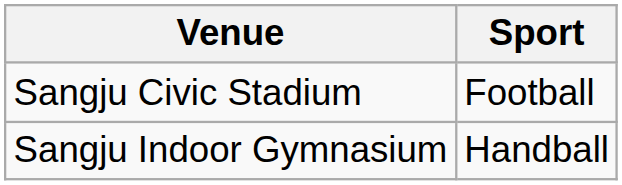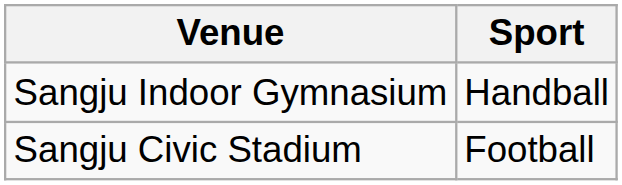 <table class=wikitable>
 <tr>
 <th>Venue</th>
 <th>Sport</th>
 </tr>
 <tr>
+<td>Sangju Indoor Gymnasium</td>
+<td>Handball</td>
+</tr>
+<tr>
 <td>Sangju Civic Stadium</td>
 <td>Football</td>
 </tr>
-<tr>
-<td>Sangju Indoor Gymnasium</td>
-<td>Handball</td>
-</tr>
 </table>
